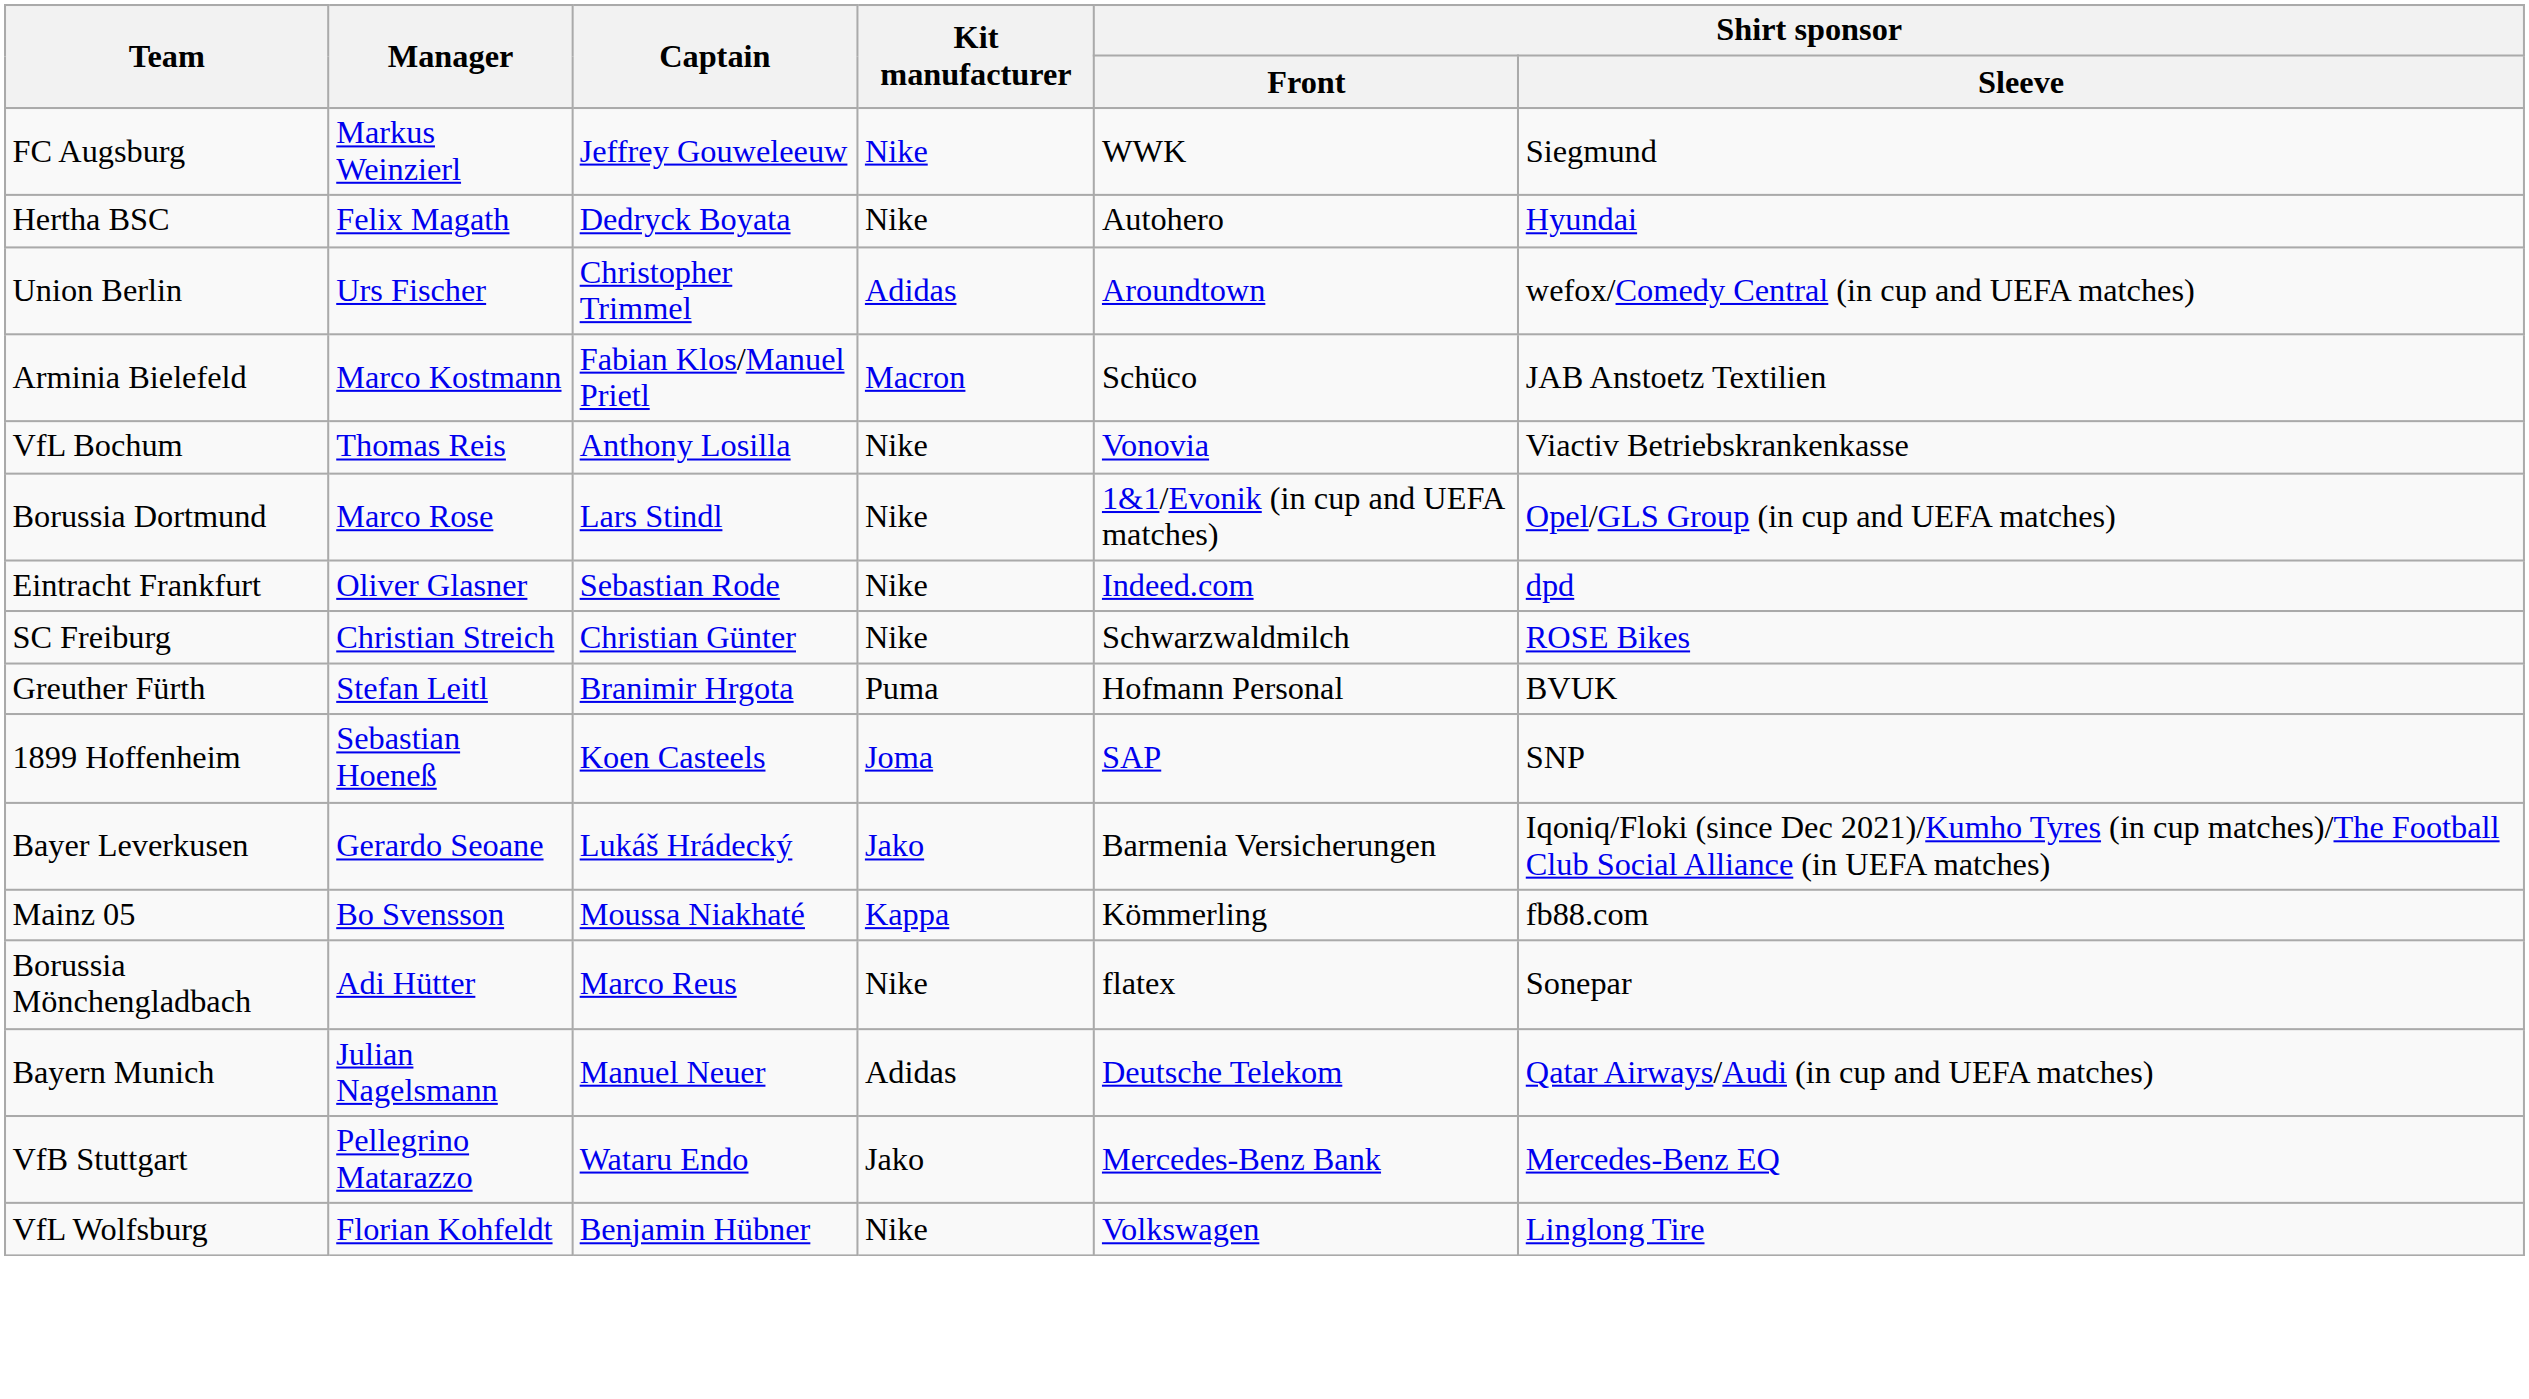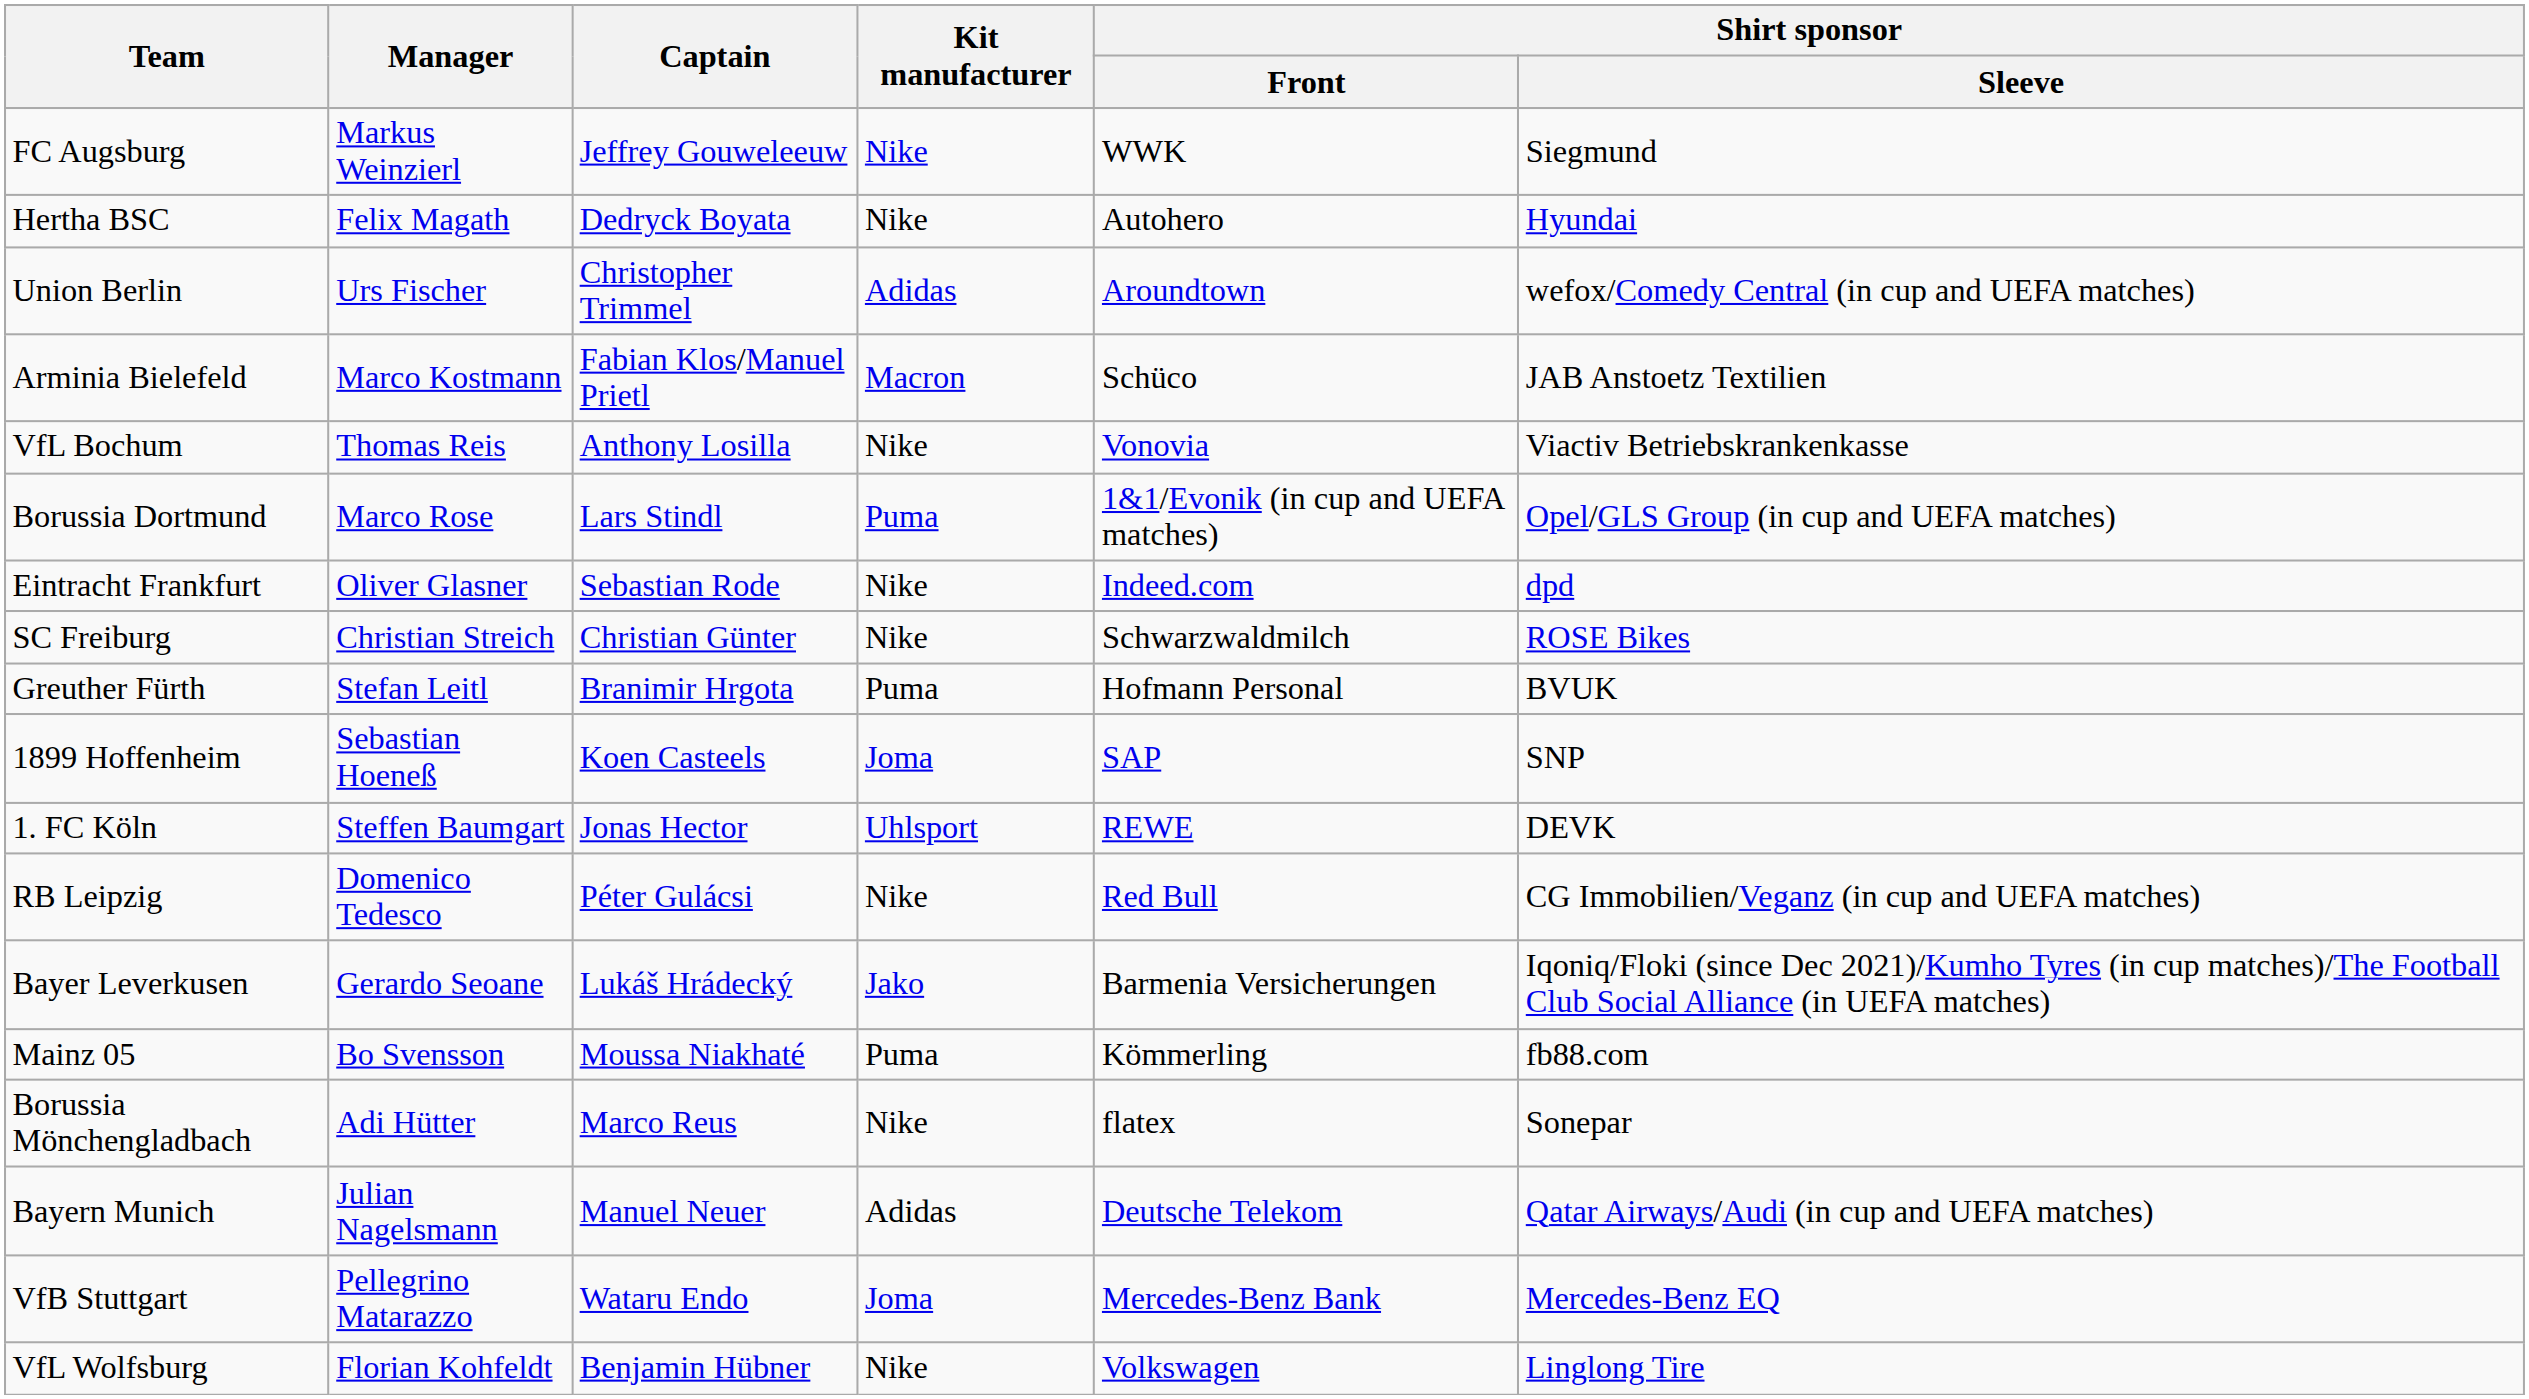 <table class="wikitable sortable">
 <tr>
 <th rowspan="2">Team</th>
 <th rowspan="2">Manager</th>
 <th rowspan="2">Captain</th>
 <th rowspan="2">Kit manufacturer</th>
 <th colspan="2">Shirt sponsor</th>
 </tr>
 <tr>
 <th>Front</th>
 <th>Sleeve</th>
 </tr>
 <tr>
 <td data-sort-value="Augsburg">FC Augsburg</td>
 <td data-sort-value="Weinzierl, Markus"> <a href='#'>Markus Weinzierl</a></td>
 <td data-sort-value="Gouweleeuw, Jeffrey"> <a href='#'>Jeffrey Gouweleeuw</a></td>
 <td><a href='#'>Nike</a></td>
 <td>WWK</td>
 <td>Siegmund</td>
 </tr>
 <tr>
 <td data-sort-value="Berlin, Hertha">Hertha BSC</td>
 <td data-sort-value="Magath, Felix"> <a href='#'>Felix Magath</a></td>
 <td data-sort-value="Boyata, Dedryck"> <a href='#'>Dedryck Boyata</a></td>
 <td>Nike</td>
 <td>Autohero</td>
 <td><a href='#'>Hyundai</a></td>
 </tr>
 <tr>
 <td data-sort-value="Berlin, Union">Union Berlin</td>
 <td data-sort-value="Fischer, Urs"> <a href='#'>Urs Fischer</a></td>
 <td data-sort-value="Trimmel, Christopher"> <a href='#'>Christopher Trimmel</a></td>
 <td><a href='#'>Adidas</a></td>
 <td><a href='#'>Aroundtown</a></td>
 <td>wefox/<a href='#'>Comedy Central</a> (in cup and UEFA matches)</td>
 </tr>
 <tr>
 <td data-sort-value="Bielefeld">Arminia Bielefeld</td>
 <td data-sort-value="Kostmann, Marco"> <a href='#'>Marco Kostmann</a></td>
 <td data-sort-value="Klos, Fabian"> <a href='#'>Fabian Klos</a>/<a href='#'>Manuel Prietl</a></td>
 <td><a href='#'>Macron</a></td>
 <td>Schüco</td>
 <td>JAB Anstoetz Textilien</td>
 </tr>
 <tr>
 <td data-sort-value="Bochum">VfL Bochum</td>
 <td data-sort-value="Reis, Thomas"> <a href='#'>Thomas Reis</a></td>
 <td data-sort-value="Losilla, Anthony"> <a href='#'>Anthony Losilla</a></td>
 <td>Nike</td>
 <td><a href='#'>Vonovia</a></td>
 <td>Viactiv Betriebskrankenkasse</td>
 </tr>
 <tr>
 <td data-sort-value="Dortmund">Borussia Dortmund</td>
 <td data-sort-value="Rose, Marco"> <a href='#'>Marco Rose</a></td>
 <td data-sort-value="Stindl, Lars"> <a href='#'>Lars Stindl</a></td>
-<td>Nike</td>
+<td><a href='#'>Puma</a></td>
 <td><a href='#'>1&1</a>/<a href='#'>Evonik</a> (in cup and UEFA matches)</td>
 <td><a href='#'>Opel</a>/<a href='#'>GLS Group</a> (in cup and UEFA matches)</td>
 </tr>
 <tr>
 <td data-sort-value="Frankfurt">Eintracht Frankfurt</td>
 <td data-sort-value="Glasner, Oliver"> <a href='#'>Oliver Glasner</a></td>
 <td data-sort-value="Rode, Sebastian"> <a href='#'>Sebastian Rode</a></td>
 <td>Nike</td>
 <td><a href='#'>Indeed.com</a></td>
 <td><a href='#'>dpd</a></td>
 </tr>
 <tr>
 <td data-sort-value="Freiburg">SC Freiburg</td>
 <td data-sort-value="Streich, Christian"> <a href='#'>Christian Streich</a></td>
 <td data-sort-value="Gunter, Christian"> <a href='#'>Christian Günter</a></td>
 <td>Nike</td>
 <td>Schwarzwaldmilch</td>
 <td><a href='#'>ROSE Bikes</a></td>
 </tr>
 <tr>
 <td data-sort-value="Furth">Greuther Fürth</td>
 <td data-sort-value="Leitl, Stefan"> <a href='#'>Stefan Leitl</a></td>
 <td data-sort-value="Hrgota, Branimir"> <a href='#'>Branimir Hrgota</a></td>
 <td>Puma</td>
 <td>Hofmann Personal</td>
 <td>BVUK</td>
 </tr>
 <tr>
 <td data-sort-value="Hoffenheim">1899 Hoffenheim</td>
 <td data-sort-value="Hoeneß, Sebastian"> <a href='#'>Sebastian Hoeneß</a></td>
 <td data-sort-value="Casteels, Koen"> <a href='#'>Koen Casteels</a></td>
 <td><a href='#'>Joma</a></td>
 <td><a href='#'>SAP</a></td>
 <td>SNP</td>
 </tr>
 <tr>
+<td data-sort-value="Koln">1. FC Köln</td>
+<td data-sort-value="Baumgart, Steffen"> <a href='#'>Steffen Baumgart</a></td>
+<td data-sort-value="Hector, Jonas"> <a href='#'>Jonas Hector</a></td>
+<td><a href='#'>Uhlsport</a></td>
+<td><a href='#'>REWE</a></td>
+<td>DEVK</td>
+</tr>
+<tr>
+<td data-sort-value="Leipzig">RB Leipzig</td>
+<td data-sort-value="Tedesco, Domenico"> <a href='#'>Domenico Tedesco</a></td>
+<td data-sort-value="Gulácsi, Péter"> <a href='#'>Péter Gulácsi</a></td>
+<td>Nike</td>
+<td><a href='#'>Red Bull</a></td>
+<td>CG Immobilien/<a href='#'>Veganz</a> (in cup and UEFA matches)</td>
+</tr>
+<tr>
 <td data-sort-value="Leverkusen">Bayer Leverkusen</td>
 <td data-sort-value="Seoane, Gerardo"> <a href='#'>Gerardo Seoane</a></td>
 <td data-sort-value="Hradecky, Lukas"> <a href='#'>Lukáš Hrádecký</a></td>
 <td><a href='#'>Jako</a></td>
 <td>Barmenia Versicherungen</td>
 <td>Iqoniq/Floki (since Dec 2021)/<a href='#'>Kumho Tyres</a> (in cup matches)/<a href='#'>The Football Club Social Alliance</a> (in UEFA matches)</td>
 </tr>
 <tr>
 <td data-sort-value="Mainz">Mainz 05</td>
 <td data-sort-value="Siewert, Jan"> <a href='#'>Bo Svensson</a></td>
 <td data-sort-value="Niakhate, Moussa"> <a href='#'>Moussa Niakhaté</a></td>
-<td><a href='#'>Kappa</a></td>
+<td>Puma</td>
 <td>Kömmerling</td>
 <td>fb88.com</td>
 </tr>
 <tr>
 <td data-sort-value="Monchengladbach">Borussia Mönchengladbach</td>
 <td data-sort-value="Hütter, Adi"> <a href='#'>Adi Hütter</a></td>
 <td data-sort-value="Reus, Marco"> <a href='#'>Marco Reus</a></td>
 <td>Nike</td>
 <td>flatex</td>
 <td>Sonepar</td>
 </tr>
 <tr>
 <td data-sort-value="Munich">Bayern Munich</td>
 <td data-sort-value="Nagelsmann, Julian"> <a href='#'>Julian Nagelsmann</a></td>
 <td data-sort-value="Neuer, Manuel"> <a href='#'>Manuel Neuer</a></td>
 <td>Adidas</td>
 <td><a href='#'>Deutsche Telekom</a></td>
 <td><a href='#'>Qatar Airways</a>/<a href='#'>Audi</a> (in cup and UEFA matches)</td>
 </tr>
 <tr>
 <td data-sort-value="Stuttgart">VfB Stuttgart</td>
 <td data-sort-value="Matarazzo, Pellegrino"> <a href='#'>Pellegrino Matarazzo</a></td>
 <td data-sort-value="Endo, Wataru"> <a href='#'>Wataru Endo</a></td>
-<td>Jako</td>
+<td><a href='#'>Joma</a></td>
 <td><a href='#'>Mercedes-Benz Bank</a></td>
 <td><a href='#'>Mercedes-Benz EQ</a></td>
 </tr>
 <tr>
 <td data-sort-value="Wolfsburg">VfL Wolfsburg</td>
 <td data-sort-value="Kohfeldt, Florian"> <a href='#'>Florian Kohfeldt</a></td>
 <td data-sort-value="Huebner, Benjamin"> <a href='#'>Benjamin Hübner</a></td>
 <td>Nike</td>
 <td><a href='#'>Volkswagen</a></td>
 <td><a href='#'>Linglong Tire</a></td>
 </tr>
 </table>
